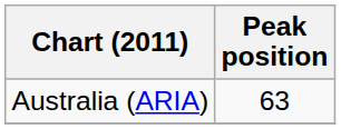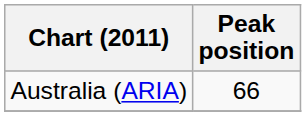 <table class="wikitable sortable">
 <tr>
 <th scope="col">Chart (2011)</th>
 <th scope="col">Peak<br>position</th>
 </tr>
 <tr>
 <td>Australia (<a href='#'>ARIA</a>)</td>
-<td align="center">63</td>
+<td align="center">66</td>
 </tr>
 <tr>
 </tr>
 <tr>
 </tr>
 </table>
